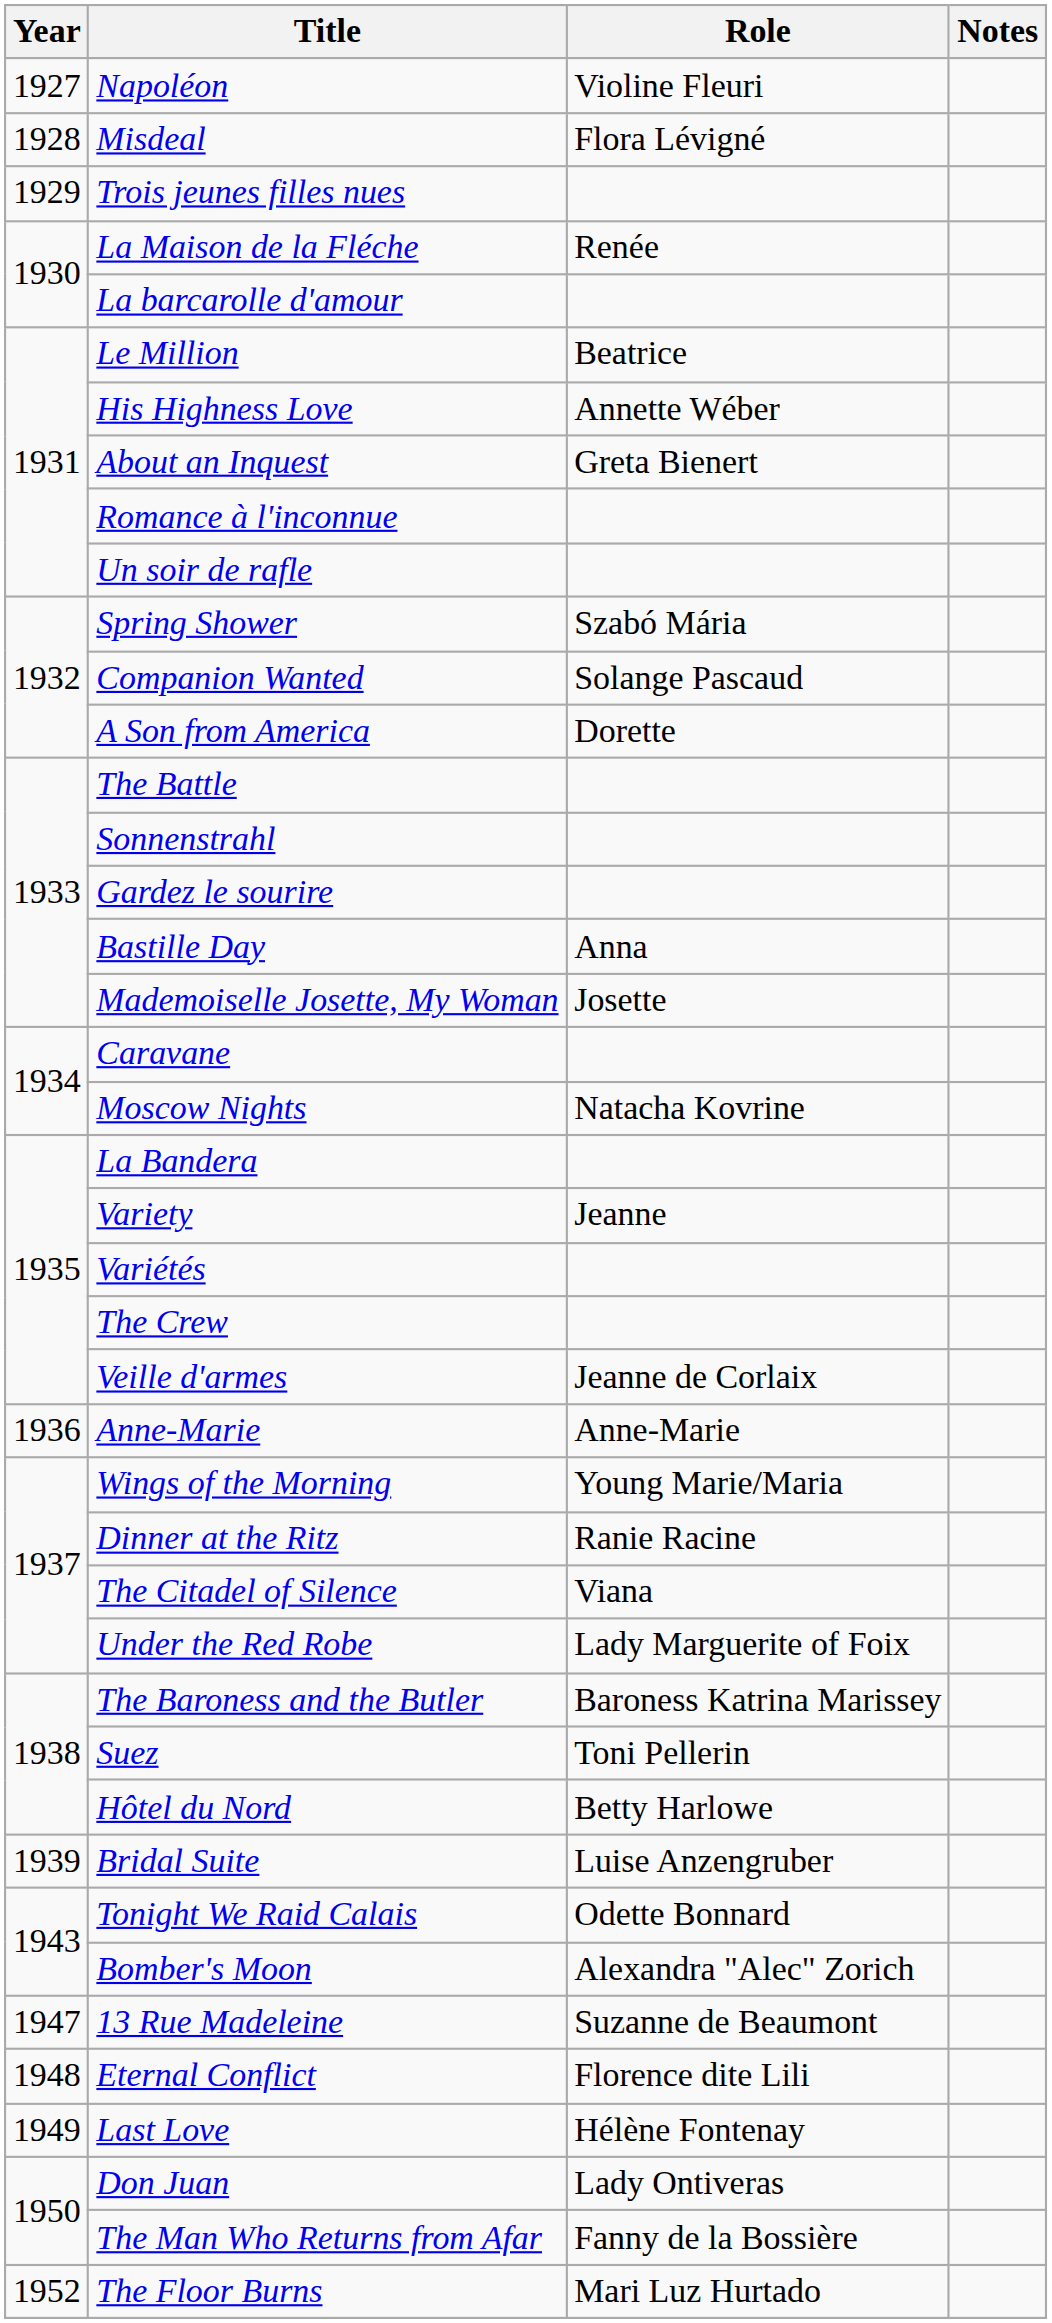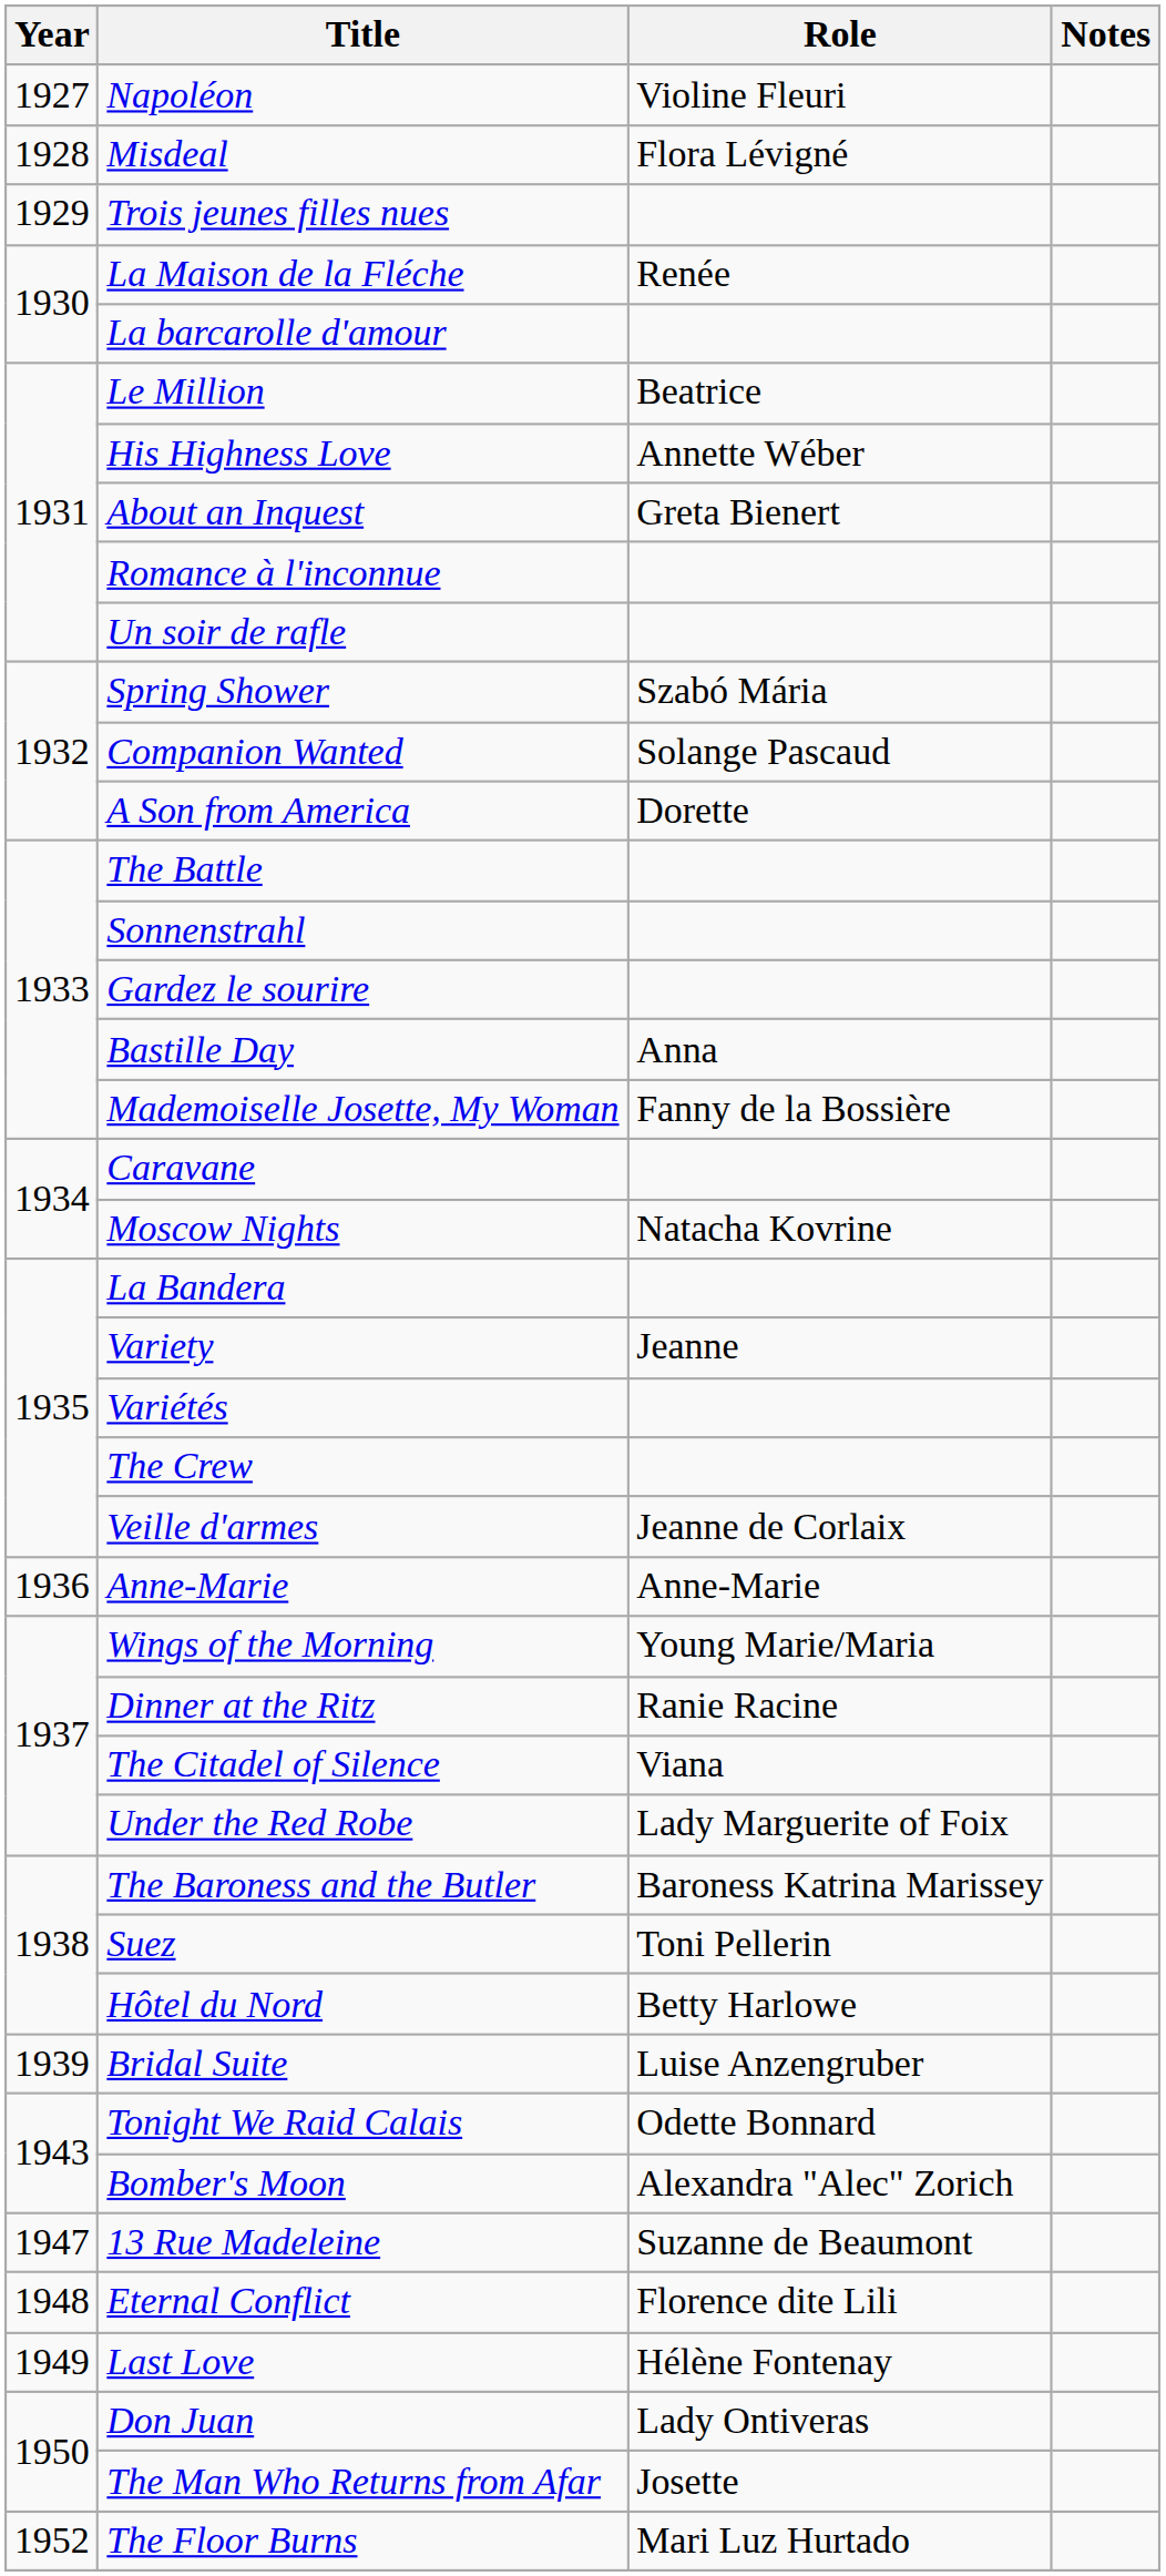 <table class = "wikitable sortable">
 <tr>
 <th>Year</th>
 <th>Title</th>
 <th>Role</th>
 <th>Notes</th>
 </tr>
 <tr>
 <td>1927</td>
 <td><em><a href='#'>Napoléon</a></em></td>
 <td>Violine Fleuri</td>
 <td></td>
 </tr>
 <tr>
 <td>1928</td>
 <td><em><a href='#'>Misdeal</a></em></td>
 <td>Flora Lévigné</td>
 <td></td>
 </tr>
 <tr>
 <td>1929</td>
 <td><em><a href='#'>Trois jeunes filles nues</a></em></td>
 <td></td>
 <td></td>
 </tr>
 <tr>
 <td rowspan="2">1930</td>
 <td><em><a href='#'>La Maison de la Fléche</a></em></td>
 <td>Renée</td>
 <td></td>
 </tr>
 <tr>
 <td><em><a href='#'>La barcarolle d'amour</a></em></td>
 <td></td>
 <td></td>
 </tr>
 <tr>
 <td rowspan="5">1931</td>
 <td><em><a href='#'>Le Million</a></em></td>
 <td>Beatrice</td>
 <td></td>
 </tr>
 <tr>
 <td><em><a href='#'>His Highness Love</a></em></td>
 <td>Annette Wéber</td>
 <td></td>
 </tr>
 <tr>
 <td><em><a href='#'>About an Inquest</a></em></td>
 <td>Greta Bienert</td>
 <td></td>
 </tr>
 <tr>
 <td><em><a href='#'>Romance à l'inconnue</a></em></td>
 <td></td>
 <td></td>
 </tr>
 <tr>
 <td><em><a href='#'>Un soir de rafle</a></em></td>
 <td></td>
 <td></td>
 </tr>
 <tr>
 <td rowspan="3">1932</td>
 <td><em><a href='#'>Spring Shower</a></em></td>
 <td>Szabó Mária</td>
 <td></td>
 </tr>
 <tr>
 <td><em><a href='#'>Companion Wanted</a></em></td>
 <td>Solange Pascaud</td>
 <td></td>
 </tr>
 <tr>
 <td><em><a href='#'>A Son from America</a></em></td>
 <td>Dorette</td>
 <td></td>
 </tr>
 <tr>
 <td rowspan="5">1933</td>
 <td><em><a href='#'>The Battle</a></em></td>
 <td></td>
 <td></td>
 </tr>
 <tr>
 <td><em><a href='#'>Sonnenstrahl</a></em></td>
 <td></td>
 <td></td>
 </tr>
 <tr>
 <td><em><a href='#'>Gardez le sourire</a></em></td>
 <td></td>
 <td></td>
 </tr>
 <tr>
 <td><em><a href='#'>Bastille Day</a></em></td>
 <td>Anna</td>
 <td></td>
 </tr>
 <tr>
 <td><em><a href='#'>Mademoiselle Josette, My Woman</a></em></td>
-<td>Josette</td>
+<td>Fanny de la Bossière</td>
 <td></td>
 </tr>
 <tr>
 <td rowspan="2">1934</td>
 <td><em><a href='#'>Caravane</a></em></td>
 <td></td>
 <td></td>
 </tr>
 <tr>
 <td><em><a href='#'>Moscow Nights</a></em></td>
 <td>Natacha Kovrine</td>
 <td></td>
 </tr>
 <tr>
 <td rowspan="5">1935</td>
 <td><em><a href='#'>La Bandera</a></em></td>
 <td></td>
 <td></td>
 </tr>
 <tr>
 <td><em><a href='#'>Variety</a></em></td>
 <td>Jeanne</td>
 <td></td>
 </tr>
 <tr>
 <td><em><a href='#'>Variétés</a></em></td>
 <td></td>
 <td></td>
 </tr>
 <tr>
 <td><em><a href='#'>The Crew</a></em></td>
 <td></td>
 <td></td>
 </tr>
 <tr>
 <td><em><a href='#'>Veille d'armes</a></em></td>
 <td>Jeanne de Corlaix</td>
 <td></td>
 </tr>
 <tr>
 <td>1936</td>
 <td><em><a href='#'>Anne-Marie</a></em></td>
 <td>Anne-Marie</td>
 <td></td>
 </tr>
 <tr>
 <td rowspan="4">1937</td>
 <td><em><a href='#'>Wings of the Morning</a></em></td>
 <td>Young Marie/Maria</td>
 <td></td>
 </tr>
 <tr>
 <td><em><a href='#'>Dinner at the Ritz</a></em></td>
 <td>Ranie Racine</td>
 <td></td>
 </tr>
 <tr>
 <td><em><a href='#'>The Citadel of Silence</a></em></td>
 <td>Viana</td>
 <td></td>
 </tr>
 <tr>
 <td><em><a href='#'>Under the Red Robe</a></em></td>
 <td>Lady Marguerite of Foix</td>
 <td></td>
 </tr>
 <tr>
 <td rowspan="3">1938</td>
 <td><em><a href='#'>The Baroness and the Butler</a></em></td>
 <td>Baroness Katrina Marissey</td>
 <td></td>
 </tr>
 <tr>
 <td><em><a href='#'>Suez</a></em></td>
 <td>Toni Pellerin</td>
 <td></td>
 </tr>
 <tr>
 <td><em><a href='#'>Hôtel du Nord</a></em></td>
 <td>Betty Harlowe</td>
 <td></td>
 </tr>
 <tr>
 <td>1939</td>
 <td><em><a href='#'>Bridal Suite</a></em></td>
 <td>Luise Anzengruber</td>
 <td></td>
 </tr>
 <tr>
 <td rowspan="2">1943</td>
 <td><em><a href='#'>Tonight We Raid Calais</a></em></td>
 <td>Odette Bonnard</td>
 <td></td>
 </tr>
 <tr>
 <td><em><a href='#'>Bomber's Moon</a></em></td>
 <td>Alexandra "Alec" Zorich</td>
 <td></td>
 </tr>
 <tr>
 <td>1947</td>
 <td><em><a href='#'>13 Rue Madeleine</a></em></td>
 <td>Suzanne de Beaumont</td>
 <td></td>
 </tr>
 <tr>
 <td>1948</td>
 <td><em><a href='#'>Eternal Conflict</a></em></td>
 <td>Florence dite Lili</td>
 <td></td>
 </tr>
 <tr>
 <td>1949</td>
 <td><em><a href='#'>Last Love</a></em></td>
 <td>Hélène Fontenay</td>
 <td></td>
 </tr>
 <tr>
 <td rowspan="2">1950</td>
 <td><em><a href='#'>Don Juan</a></em></td>
 <td>Lady Ontiveras</td>
 <td></td>
 </tr>
 <tr>
 <td><em><a href='#'>The Man Who Returns from Afar</a></em></td>
-<td>Fanny de la Bossière</td>
+<td>Josette</td>
 <td></td>
 </tr>
 <tr>
 <td>1952</td>
 <td><em><a href='#'>The Floor Burns</a></em></td>
 <td>Mari Luz Hurtado</td>
 <td></td>
 </tr>
 <tr>
 </tr>
 </table>
